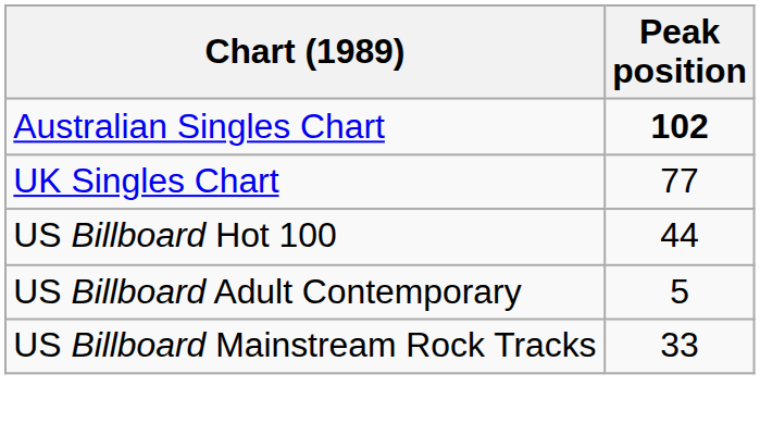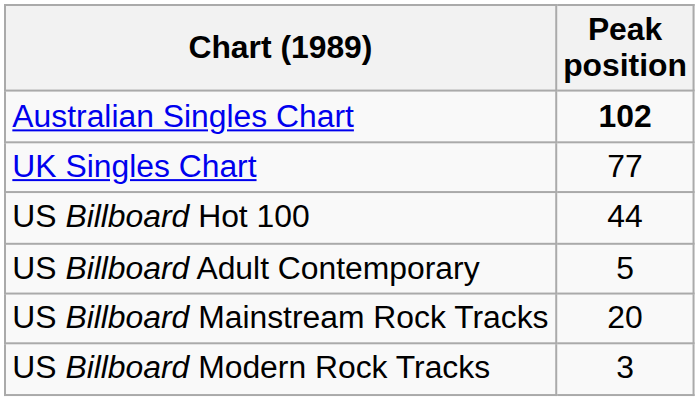 <table class="wikitable sortable">
 <tr>
 <th>Chart (1989)</th>
 <th>Peak<br>position</th>
 </tr>
 <tr>
 <td><a href='#'>Australian Singles Chart</a></td>
 <td align="center"><strong>102</strong></td>
 </tr>
 <tr>
 <td><a href='#'>UK Singles Chart</a></td>
 <td align="center">77</td>
 </tr>
 <tr>
 <td>US <em>Billboard</em> Hot 100</td>
 <td align="center">44</td>
 </tr>
 <tr>
 <td>US <em>Billboard</em> Adult Contemporary</td>
 <td align="center">5</td>
 </tr>
 <tr>
 <td>US <em>Billboard</em> Mainstream Rock Tracks</td>
-<td align="center">33</td>
+<td align="center">20</td>
+</tr>
+<tr>
+<td>US <em>Billboard</em> Modern Rock Tracks</td>
+<td align="center">3</td>
 </tr>
 </table>
